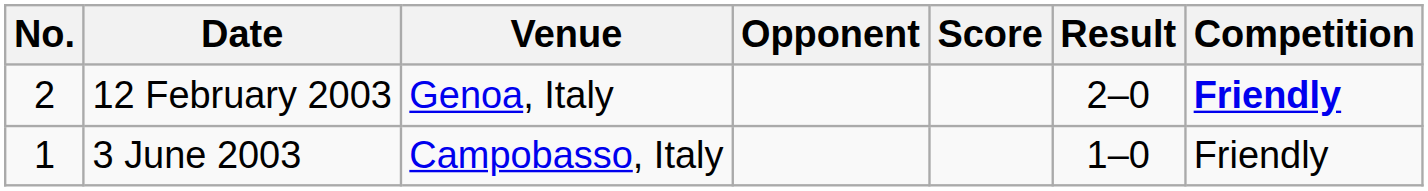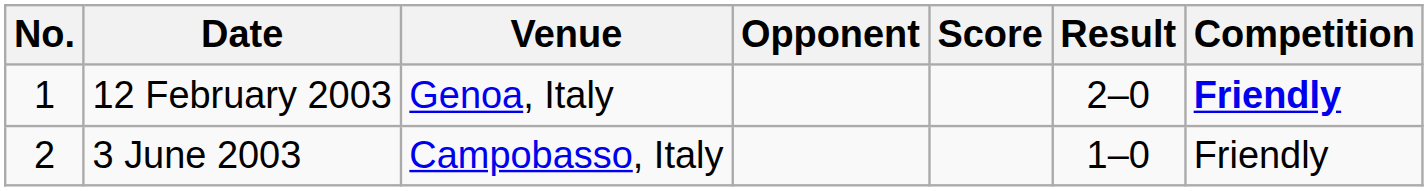 <table class="wikitable sortable">
 <tr>
 <th scope="col">No.</th>
 <th scope="col">Date</th>
 <th scope="col">Venue</th>
 <th scope="col">Opponent</th>
 <th scope="col">Score</th>
 <th scope="col">Result</th>
 <th scope="col">Competition</th>
 </tr>
 <tr>
-<td style="text-align:center">2</td>
+<td style="text-align:center">1</td>
 <td>12 February 2003</td>
 <td><a href='#'>Genoa</a>, Italy</td>
 <td></td>
 <td></td>
 <td style="text-align:center">2–0</td>
 <td><strong><a href='#'>Friendly</a></strong></td>
 </tr>
 <tr>
-<td style="text-align:center">1</td>
+<td style="text-align:center">2</td>
 <td>3 June 2003</td>
 <td><a href='#'>Campobasso</a>, Italy</td>
 <td></td>
 <td></td>
 <td style="text-align:center">1–0</td>
 <td>Friendly</td>
 </tr>
 </table>
